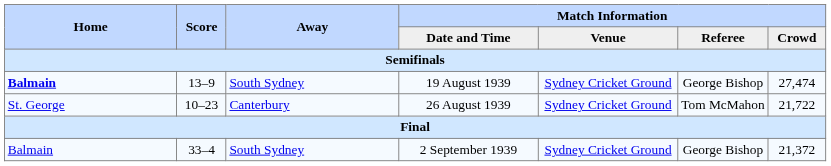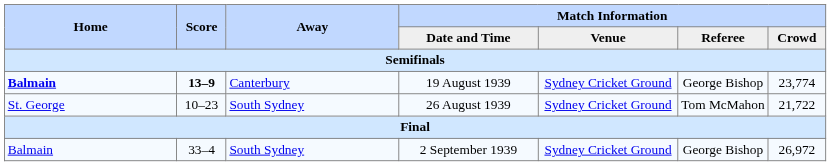 <table border=1 style="border-collapse:collapse; font-size:90%; text-align:center;" cellpadding=3 cellspacing=0 width=100%>
 <tr bgcolor=#C1D8FF>
 <th rowspan=2 width=21%>Home</th>
 <th rowspan=2 width=6%>Score</th>
 <th rowspan=2 width=21%>Away</th>
 <th colspan=6>Match Information</th>
 </tr>
 <tr bgcolor=#EFEFEF>
 <th width=17%>Date and Time</th>
 <th width=17%>Venue</th>
 <th width=11%>Referee</th>
 <th width=7%>Crowd</th>
 </tr>
 <tr bgcolor="#D0E7FF">
 <td colspan=7><strong>Semifinals</strong></td>
 </tr>
 <tr bgcolor=#F5FAFF>
 <td align=left><strong> <a href='#'>Balmain</a></strong></td>
-<td>13–9</td>
-<td align=left> <a href='#'>South Sydney</a></td>
+<td><strong>13–9</strong></td>
+<td align=left> <a href='#'>Canterbury</a></td>
 <td>19 August 1939</td>
 <td><a href='#'>Sydney Cricket Ground</a></td>
 <td>George Bishop</td>
-<td>27,474</td>
+<td>23,774</td>
 </tr>
 <tr bgcolor=#F5FAFF>
 <td align=left> <a href='#'>St. George</a></td>
 <td>10–23</td>
-<td align=left> <a href='#'>Canterbury</a></td>
+<td align=left> <a href='#'>South Sydney</a></td>
 <td>26 August 1939</td>
 <td><a href='#'>Sydney Cricket Ground</a></td>
 <td>Tom McMahon</td>
 <td>21,722</td>
 </tr>
 <tr bgcolor="#D0E7FF">
 <td colspan=7><strong>Final</strong></td>
 </tr>
 <tr bgcolor=#F5FAFF>
 <td align=left> <a href='#'>Balmain</a></td>
 <td>33–4</td>
 <td align=left> <a href='#'>South Sydney</a></td>
 <td>2 September 1939</td>
 <td><a href='#'>Sydney Cricket Ground</a></td>
 <td>George Bishop</td>
-<td>21,372</td>
+<td>26,972</td>
 </tr>
 </table>
